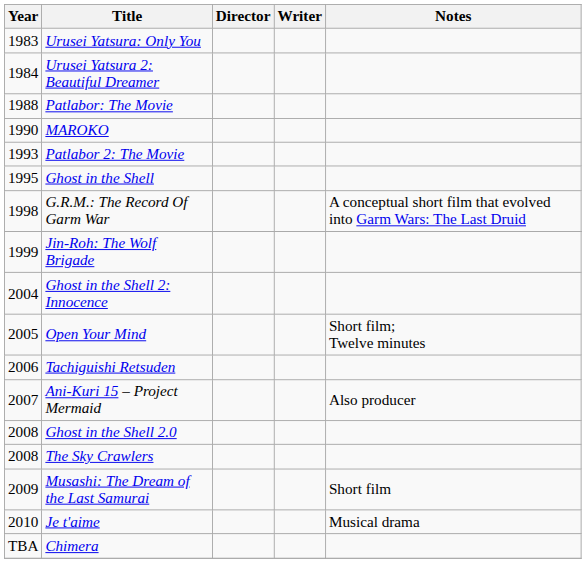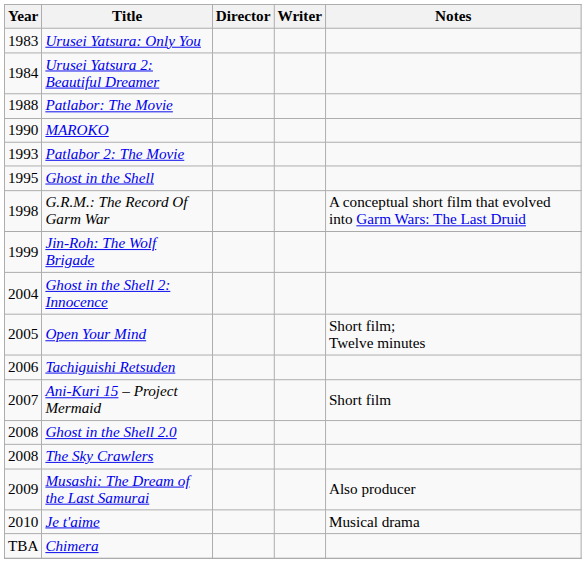 <table class="wikitable">
 <tr>
 <th>Year</th>
 <th>Title</th>
 <th>Director</th>
 <th>Writer</th>
 <th>Notes</th>
 </tr>
 <tr>
 <td>1983</td>
 <td><em><a href='#'>Urusei Yatsura: Only You</a></em></td>
 <td></td>
 <td></td>
 <td></td>
 </tr>
 <tr>
 <td>1984</td>
 <td><em><a href='#'>Urusei Yatsura 2: Beautiful Dreamer</a></em></td>
 <td></td>
 <td></td>
 <td></td>
 </tr>
 <tr>
 <td>1988</td>
 <td><em><a href='#'>Patlabor: The Movie</a></em></td>
 <td></td>
 <td></td>
 <td></td>
 </tr>
 <tr>
 <td>1990</td>
 <td><em><a href='#'>MAROKO</a></em></td>
 <td></td>
 <td></td>
 <td></td>
 </tr>
 <tr>
 <td>1993</td>
 <td><em><a href='#'>Patlabor 2: The Movie</a></em></td>
 <td></td>
 <td></td>
 <td></td>
 </tr>
 <tr>
 <td>1995</td>
 <td><em><a href='#'>Ghost in the Shell</a></em></td>
 <td></td>
 <td></td>
 <td></td>
 </tr>
 <tr>
 <td>1998</td>
 <td><em>G.R.M.: The Record Of Garm War</em></td>
 <td></td>
 <td></td>
 <td>A  conceptual short film that evolved into <a href='#'>Garm Wars: The Last Druid</a></td>
 </tr>
 <tr ]]>
 </tr>
 <tr>
 <td>1999</td>
 <td><em><a href='#'>Jin-Roh: The Wolf Brigade</a></em></td>
 <td></td>
 <td></td>
 <td></td>
 </tr>
 <tr>
 <td>2004</td>
 <td><em><a href='#'>Ghost in the Shell 2: Innocence</a></em></td>
 <td></td>
 <td></td>
 <td></td>
 </tr>
 <tr>
 <td>2005</td>
 <td><em><a href='#'>Open Your Mind</a></em></td>
 <td></td>
 <td></td>
 <td>Short film;<br>Twelve minutes</td>
 </tr>
 <tr>
 <td>2006</td>
 <td><em><a href='#'>Tachiguishi Retsuden</a></em></td>
 <td></td>
 <td></td>
 <td></td>
 </tr>
 <tr>
 <td>2007</td>
 <td><em><a href='#'>Ani-Kuri 15</a></em> – <em>Project Mermaid</em></td>
 <td></td>
 <td></td>
-<td>Also producer</td>
+<td>Short film</td>
 </tr>
 <tr>
 <td>2008</td>
 <td><em><a href='#'>Ghost in the Shell 2.0</a></em></td>
 <td></td>
 <td></td>
 <td></td>
 </tr>
 <tr>
 <td>2008</td>
 <td><em><a href='#'>The Sky Crawlers</a></em></td>
 <td></td>
 <td></td>
 <td></td>
 </tr>
 <tr>
 <td>2009</td>
 <td><em><a href='#'>Musashi: The Dream of the Last Samurai</a></em></td>
 <td></td>
 <td></td>
-<td>Short film</td>
+<td>Also producer</td>
 </tr>
 <tr>
 <td>2010</td>
 <td><em><a href='#'>Je t'aime</a></em></td>
 <td></td>
 <td></td>
 <td>Musical drama</td>
 </tr>
 <tr>
 <td>TBA</td>
 <td><em><a href='#'>Chimera</a></em></td>
 <td></td>
 <td></td>
 <td></td>
 </tr>
 <tr>
 </tr>
 </table>
